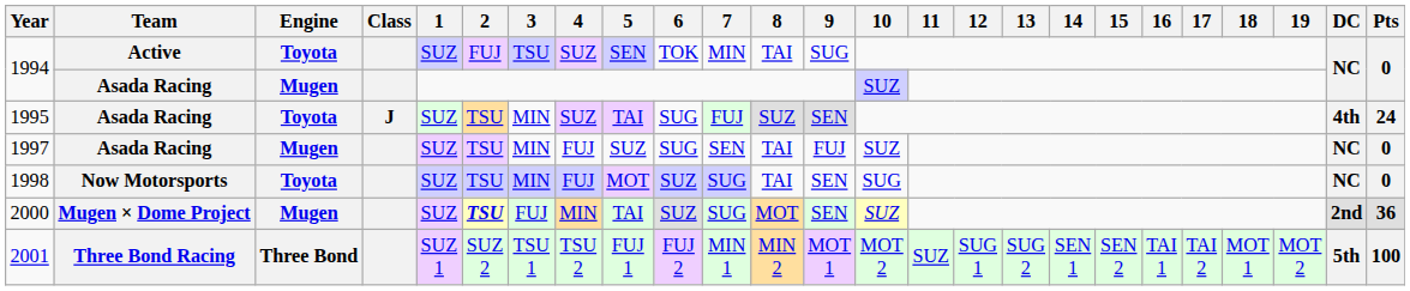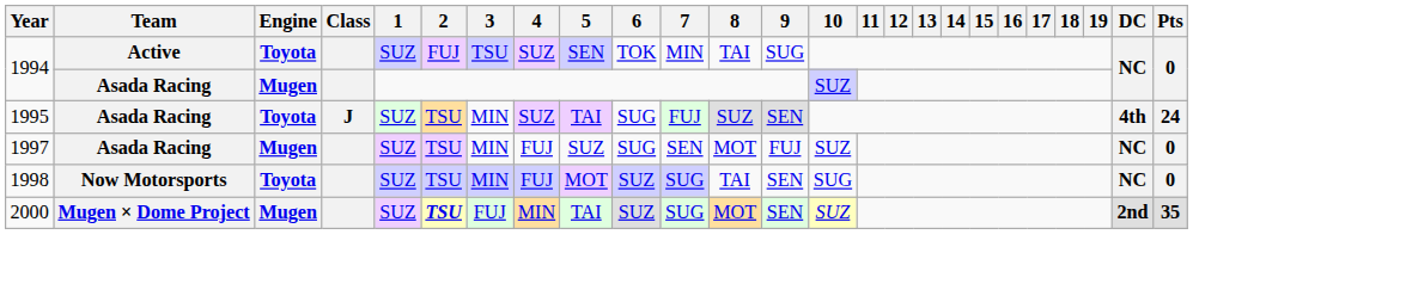 <table class="wikitable" style="text-align:center; font-size:85%">
 <tr>
 <th>Year</th>
 <th>Team</th>
 <th>Engine</th>
 <th>Class</th>
 <th>1</th>
 <th>2</th>
 <th>3</th>
 <th>4</th>
 <th>5</th>
 <th>6</th>
 <th>7</th>
 <th>8</th>
 <th>9</th>
 <th>10</th>
 <th>11</th>
 <th>12</th>
 <th>13</th>
 <th>14</th>
 <th>15</th>
 <th>16</th>
 <th>17</th>
 <th>18</th>
 <th>19</th>
 <th>DC</th>
 <th>Pts</th>
 </tr>
 <tr>
 <td rowspan="2">1994</td>
 <th>Active</th>
 <th><a href='#'>Toyota</a></th>
 <th></th>
 <td style="background:#CFCFFF;"><a href='#'>SUZ</a><br></td>
 <td style="background:#EFCFFF;"><a href='#'>FUJ</a><br></td>
 <td style="background:#CFCFFF;"><a href='#'>TSU</a><br></td>
 <td style="background:#EFCFFF;"><a href='#'>SUZ</a><br></td>
 <td style="background:#CFCFFF;"><a href='#'>SEN</a><br></td>
 <td><a href='#'>TOK</a></td>
 <td><a href='#'>MIN</a></td>
 <td><a href='#'>TAI</a></td>
 <td><a href='#'>SUG</a></td>
 <td colspan=10></td>
 <th rowspan="2">NC</th>
 <th rowspan="2">0</th>
 </tr>
 <tr>
 <th nowrap>Asada Racing</th>
 <th><a href='#'>Mugen</a></th>
 <th></th>
 <td colspan=9></td>
 <td style="background:#CFCFFF;"><a href='#'>SUZ</a><br></td>
 <td colspan=9></td>
 </tr>
 <tr>
 <td>1995</td>
 <th nowrap>Asada Racing</th>
 <th><a href='#'>Toyota</a></th>
 <th>J</th>
 <td style="background:#DFFFDF;"><a href='#'>SUZ</a><br></td>
 <td style="background:#FFDF9F;"><a href='#'>TSU</a><br></td>
 <td><a href='#'>MIN</a></td>
 <td style="background:#EFCFFF;"><a href='#'>SUZ</a><br></td>
 <td style="background:#EFCFFF;"><a href='#'>TAI</a><br></td>
 <td><a href='#'>SUG</a></td>
 <td style="background:#DFFFDF;"><a href='#'>FUJ</a><br></td>
 <td style="background:#DFDFDF;"><a href='#'>SUZ</a><br></td>
 <td style="background:#DFDFDF;"><a href='#'>SEN</a><br></td>
 <td colspan=10></td>
 <th>4th</th>
 <th>24</th>
 </tr>
 <tr>
 <td>1997</td>
 <th nowrap>Asada Racing</th>
 <th><a href='#'>Mugen</a></th>
 <th></th>
 <td style="background:#EFCFFF;"><a href='#'>SUZ</a><br></td>
 <td style="background:#EFCFFF;"><a href='#'>TSU</a><br></td>
 <td><a href='#'>MIN</a></td>
 <td><a href='#'>FUJ</a></td>
 <td><a href='#'>SUZ</a></td>
 <td><a href='#'>SUG</a></td>
 <td><a href='#'>SEN</a></td>
-<td><a href='#'>TAI</a></td>
+<td><a href='#'>MOT</a></td>
 <td><a href='#'>FUJ</a></td>
 <td><a href='#'>SUZ</a></td>
 <td colspan=9></td>
 <th>NC</th>
 <th>0</th>
 </tr>
 <tr>
 <td>1998</td>
 <th nowrap>Now Motorsports</th>
 <th><a href='#'>Toyota</a></th>
 <th></th>
 <td style="background:#CFCFFF;"><a href='#'>SUZ</a><br></td>
 <td style="background:#CFCFFF;"><a href='#'>TSU</a><br></td>
 <td style="background:#CFCFFF;"><a href='#'>MIN</a><br></td>
 <td style="background:#CFCFFF;"><a href='#'>FUJ</a><br></td>
 <td style="background:#EFCFFF;"><a href='#'>MOT</a><br></td>
 <td style="background:#CFCFFF;"><a href='#'>SUZ</a><br></td>
 <td style="background:#CFCFFF;"><a href='#'>SUG</a><br></td>
 <td><a href='#'>TAI</a></td>
 <td><a href='#'>SEN</a></td>
 <td><a href='#'>SUG</a></td>
 <td colspan=9></td>
 <th>NC</th>
 <th>0</th>
 </tr>
 <tr>
 <td>2000</td>
 <th nowrap><a href='#'>Mugen</a> × <a href='#'>Dome Project</a></th>
 <th><a href='#'>Mugen</a></th>
 <th></th>
 <td style="background:#EFCFFF;"><a href='#'>SUZ</a><br></td>
 <td style="background:#FFFFBF;"><strong><em><a href='#'>TSU</a></em></strong><br></td>
 <td style="background:#DFFFDF;"><a href='#'>FUJ</a><br></td>
 <td style="background:#FFDF9F;"><a href='#'>MIN</a><br></td>
 <td style="background:#DFFFDF;"><a href='#'>TAI</a><br></td>
 <td style="background:#DFDFDF;"><a href='#'>SUZ</a><br></td>
 <td style="background:#DFFFDF;"><a href='#'>SUG</a><br></td>
 <td style="background:#FFDF9F;"><a href='#'>MOT</a><br></td>
 <td style="background:#DFFFDF;"><a href='#'>SEN</a><br></td>
 <td style="background:#FFFFBF;"><em><a href='#'>SUZ</a></em><br></td>
 <td colspan=9></td>
 <th style="background:#DFDFDF;">2nd</th>
-<th style="background:#DFDFDF;">36</th>
-</tr>
-<tr>
-<td><a href='#'>2001</a></td>
-<th nowrap><a href='#'>Three Bond Racing</a></th>
-<th nowrap>Three Bond</th>
-<th></th>
-<td style="background:#EFCFFF;"><a href='#'>SUZ<br>1</a><br></td>
-<td style="background:#DFFFDF;"><a href='#'>SUZ<br>2</a><br></td>
-<td style="background:#DFFFDF;"><a href='#'>TSU<br>1</a><br></td>
-<td style="background:#DFFFDF;"><a href='#'>TSU<br>2</a><br></td>
-<td style="background:#DFFFDF;"><a href='#'>FUJ<br>1</a><br></td>
-<td style="background:#EFCFFF;"><a href='#'>FUJ<br>2</a><br></td>
-<td style="background:#DFFFDF;"><a href='#'>MIN<br>1</a><br></td>
-<td style="background:#FFDF9F;"><a href='#'>MIN<br>2</a><br></td>
-<td style="background:#EFCFFF;"><a href='#'>MOT<br>1</a><br></td>
-<td style="background:#DFFFDF;"><a href='#'>MOT<br>2</a><br></td>
-<td style="background:#DFFFDF;"><a href='#'>SUZ</a><br></td>
-<td style="background:#DFFFDF;"><a href='#'>SUG<br>1</a><br></td>
-<td style="background:#DFFFDF;"><a href='#'>SUG<br>2</a><br></td>
-<td style="background:#DFFFDF;"><a href='#'>SEN<br>1</a><br></td>
-<td style="background:#DFFFDF;"><a href='#'>SEN<br>2</a><br></td>
-<td style="background:#DFFFDF;"><a href='#'>TAI<br>1</a><br></td>
-<td style="background:#DFFFDF;"><a href='#'>TAI<br>2</a><br></td>
-<td style="background:#DFFFDF;"><a href='#'>MOT<br>1</a><br></td>
-<td style="background:#DFFFDF;"><a href='#'>MOT<br>2</a><br></td>
-<th>5th</th>
-<th>100</th>
+<th style="background:#DFDFDF;">35</th>
 </tr>
 </table>
